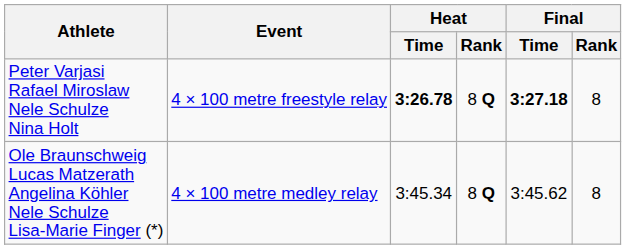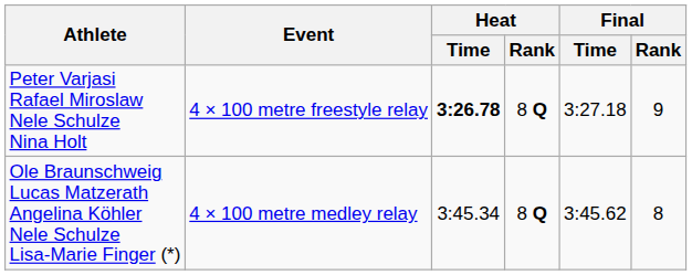 <table class="wikitable" style="font-size:90%;">
 <tr>
 <th rowspan="2">Athlete</th>
 <th rowspan="2">Event</th>
 <th colspan="2">Heat</th>
 <th colspan="2">Final</th>
 </tr>
 <tr>
 <th>Time</th>
 <th>Rank</th>
 <th>Time</th>
 <th>Rank</th>
 </tr>
 <tr align=center>
 <td align=left><a href='#'>Peter Varjasi</a><br><a href='#'>Rafael Miroslaw</a><br><a href='#'>Nele Schulze</a><br><a href='#'>Nina Holt</a></td>
 <td align=left><a href='#'>4 × 100 metre freestyle relay</a></td>
 <td><strong>3:26.78</strong></td>
 <td>8 <strong>Q</strong></td>
-<td><strong>3:27.18</strong></td>
-<td>8</td>
+<td>3:27.18</td>
+<td>9</td>
 </tr>
 <tr align=center>
 <td align=left><a href='#'>Ole Braunschweig</a><br><a href='#'>Lucas Matzerath</a><br><a href='#'>Angelina Köhler</a><br><a href='#'>Nele Schulze</a><br><a href='#'>Lisa-Marie Finger</a> (*)</td>
 <td align=left><a href='#'>4 × 100 metre medley relay</a></td>
 <td>3:45.34</td>
 <td>8 <strong>Q</strong></td>
 <td>3:45.62</td>
 <td>8</td>
 </tr>
 </table>
